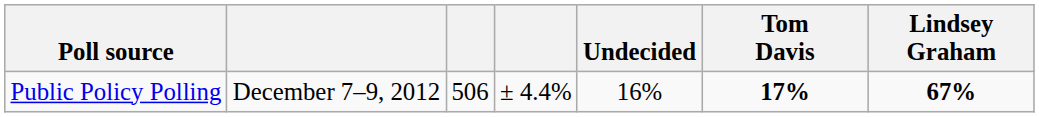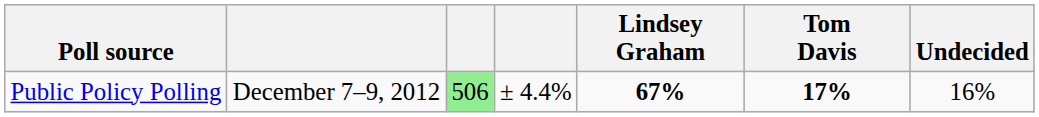 <table class="wikitable" style="text-align:center">
 <tr valign= bottom>
 <th>Poll source</th>
 <th></th>
 <th></th>
 <th></th>
+<th style="width:100px;">Lindsey<br>Graham</th>
+<th style="width:100px;">Tom<br>Davis</th>
 <th>Undecided</th>
-<th style="width:100px;">Tom<br>Davis</th>
-<th style="width:100px;">Lindsey<br>Graham</th>
 </tr>
 <tr>
 <td align=left><a href='#'>Public Policy Polling</a></td>
 <td>December 7–9, 2012</td>
-<td>506</td>
+<td style="background: lightgreen;">506</td>
 <td>± 4.4%</td>
+<td><strong>67%</strong></td>
+<td><strong>17%</strong></td>
 <td>16%</td>
-<td><strong>17%</strong></td>
-<td><strong>67%</strong></td>
 </tr>
 </table>
